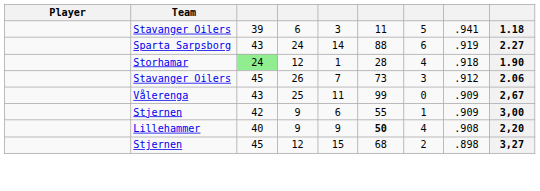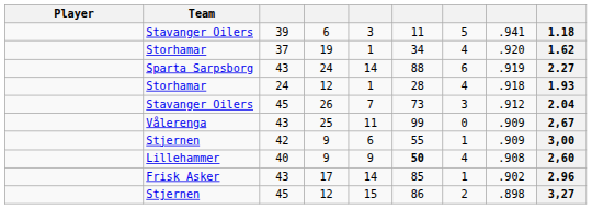 <table class="wikitable sortable" style="text-align: center">
 <tr>
 <th style="width: 12em;">Player</th>
 <th style="width: 10em;">Team</th>
 <th style="width: 3.5em;"></th>
 <th style="width: 3.5em;"></th>
 <th style="width: 3.5em;"></th>
 <th style="width: 4em;"></th>
 <th style="width: 3.5em;"></th>
 <th style="width: 4em;"></th>
 <th style="width: 4em;"></th>
 </tr>
 <tr>
 <td style="text-align:left;"></td>
 <td style="text-align:left;"><a href='#'>Stavanger Oilers</a></td>
 <td>39</td>
 <td>6</td>
 <td>3</td>
 <td>11</td>
 <td>5</td>
 <td>.941</td>
 <th>1.18</th>
 </tr>
 <tr>
 <td style="text-align:left;"></td>
+<td style="text-align:left;"><a href='#'>Storhamar</a></td>
+<td>37</td>
+<td>19</td>
+<td>1</td>
+<td>34</td>
+<td>4</td>
+<td>.920</td>
+<th>1.62</th>
+</tr>
+<tr>
+<td style="text-align:left;"></td>
 <td style="text-align:left;"><a href='#'>Sparta Sarpsborg</a></td>
 <td>43</td>
 <td>24</td>
 <td>14</td>
 <td>88</td>
 <td>6</td>
 <td>.919</td>
 <th>2.27</th>
 </tr>
 <tr>
 <td style="text-align:left;"></td>
 <td style="text-align:left;"><a href='#'>Storhamar</a></td>
-<td style="background: lightgreen;">24</td>
+<td>24</td>
 <td>12</td>
 <td>1</td>
 <td>28</td>
 <td>4</td>
 <td>.918</td>
-<th>1.90</th>
+<th>1.93</th>
 </tr>
 <tr>
 <td style="text-align:left;"></td>
 <td style="text-align:left;"><a href='#'>Stavanger Oilers</a></td>
 <td>45</td>
 <td>26</td>
 <td>7</td>
 <td>73</td>
 <td>3</td>
 <td>.912</td>
-<th>2.06</th>
+<th>2.04</th>
 </tr>
 <tr>
 <td style="text-align:left;"></td>
 <td style="text-align:left;"><a href='#'>Vålerenga</a></td>
 <td>43</td>
 <td>25</td>
 <td>11</td>
 <td>99</td>
 <td>0</td>
 <td>.909</td>
 <th>2,67</th>
 </tr>
 <tr>
 <td style="text-align:left;"></td>
 <td style="text-align:left;"><a href='#'>Stjernen</a></td>
 <td>42</td>
 <td>9</td>
 <td>6</td>
 <td>55</td>
 <td>1</td>
 <td>.909</td>
 <th>3,00</th>
 </tr>
 <tr>
 <td style="text-align:left;"></td>
 <td style="text-align:left;"><a href='#'>Lillehammer</a></td>
 <td>40</td>
 <td>9</td>
 <td>9</td>
 <td><strong>50</strong></td>
 <td>4</td>
 <td>.908</td>
-<th>2,20</th>
+<th>2,60</th>
+</tr>
+<tr>
+<td style="text-align:left;"></td>
+<td style="text-align:left;"><a href='#'>Frisk Asker</a></td>
+<td>43</td>
+<td>17</td>
+<td>14</td>
+<td>85</td>
+<td>1</td>
+<td>.902</td>
+<th>2.96</th>
 </tr>
 <tr>
 <td style="text-align:left;"></td>
 <td style="text-align:left;"><a href='#'>Stjernen</a></td>
 <td>45</td>
 <td>12</td>
 <td>15</td>
-<td>68</td>
+<td>86</td>
 <td>2</td>
 <td>.898</td>
 <th>3,27</th>
 </tr>
 </table>
